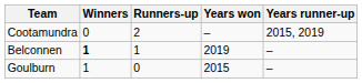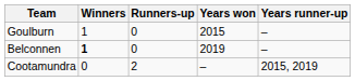 <table class="wikitable sortable">
 <tr>
 <th>Team</th>
 <th>Winners</th>
 <th>Runners-up</th>
 <th>Years won</th>
 <th>Years runner-up</th>
 </tr>
 <tr>
+<td> Goulburn</td>
+<td>1</td>
+<td>0</td>
+<td>2015</td>
+<td>–</td>
+</tr>
+<tr>
+<td> Belconnen</td>
+<td><strong>1</strong></td>
+<td>0</td>
+<td>2019</td>
+<td>–</td>
+</tr>
+<tr>
 <td>Cootamundra</td>
 <td>0</td>
 <td>2</td>
 <td>–</td>
 <td>2015, 2019</td>
 </tr>
-<tr>
-<td> Belconnen</td>
-<td><strong>1</strong></td>
-<td>1</td>
-<td>2019</td>
-<td>–</td>
-</tr>
-<tr>
-<td> Goulburn</td>
-<td>1</td>
-<td>0</td>
-<td>2015</td>
-<td>–</td>
-</tr>
 </table>
